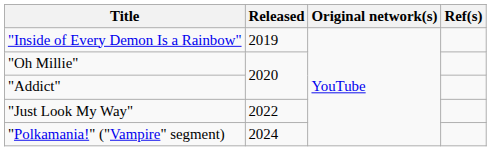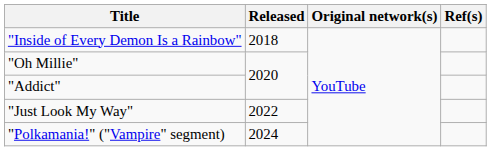 <table class="wikitable">
 <tr>
 <th>Title</th>
 <th>Released</th>
 <th>Original network(s)</th>
 <th>Ref(s)</th>
 </tr>
 <tr>
 <td><a href='#'>"Inside of Every Demon Is a Rainbow"</a></td>
-<td>2019</td>
+<td>2018</td>
 <td rowspan="5"><a href='#'>YouTube</a></td>
 <td></td>
 </tr>
 <tr>
 <td>"Oh Millie"</td>
 <td rowspan="2">2020</td>
 <td></td>
 </tr>
 <tr>
 <td>"Addict"</td>
 <td></td>
 </tr>
 <tr>
 <td>"Just Look My Way"</td>
 <td>2022</td>
 <td></td>
 </tr>
 <tr>
 <td>"<a href='#'>Polkamania!</a>" ("<a href='#'>Vampire</a>" segment)</td>
 <td>2024</td>
 <td></td>
 </tr>
 </table>
